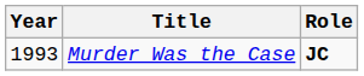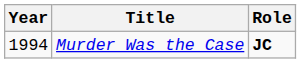 <table class="wikitable">
 <tr>
 <th>Year</th>
 <th>Title</th>
 <th>Role</th>
 </tr>
 <tr>
-<td>1993</td>
+<td>1994</td>
 <td><em><a href='#'>Murder Was the Case</a></em></td>
 <td><strong>JC</strong></td>
 </tr>
 </table>
